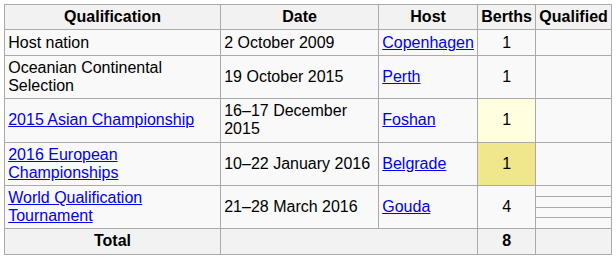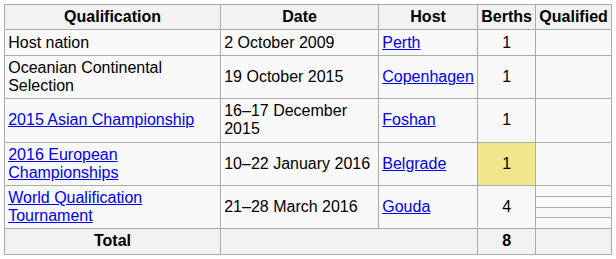 <table class="wikitable">
 <tr>
 <th>Qualification</th>
 <th>Date</th>
 <th>Host</th>
 <th>Berths</th>
 <th>Qualified</th>
 </tr>
 <tr>
 <td>Host nation</td>
 <td>2 October 2009</td>
-<td> <a href='#'>Copenhagen</a></td>
+<td> <a href='#'>Perth</a></td>
 <td align="center">1</td>
 <td></td>
 </tr>
 <tr>
 <td>Oceanian Continental Selection</td>
 <td>19 October 2015</td>
-<td> <a href='#'>Perth</a></td>
+<td> <a href='#'>Copenhagen</a></td>
 <td align="center">1</td>
 <td></td>
 </tr>
 <tr>
 <td><a href='#'>2015 Asian Championship</a></td>
 <td>16–17 December 2015</td>
 <td> <a href='#'>Foshan</a></td>
-<td align="center" style="background: lightyellow;">1</td>
+<td align="center">1</td>
 <td></td>
 </tr>
 <tr>
 <td><a href='#'>2016 European Championships</a></td>
 <td>10–22 January 2016</td>
 <td> <a href='#'>Belgrade</a></td>
 <td align="center" style="background: khaki;">1</td>
 <td></td>
 </tr>
 <tr>
 <td rowspan="4"><a href='#'>World Qualification Tournament</a></td>
 <td rowspan="4">21–28 March 2016</td>
 <td rowspan=4> <a href='#'>Gouda</a></td>
 <td rowspan=4 align="center">4</td>
 <td></td>
 </tr>
 <tr>
 <td></td>
 </tr>
 <tr>
 <td></td>
 </tr>
 <tr>
 <td></td>
 </tr>
 <tr>
 <th>Total</th>
 <th colspan="2"></th>
 <th>8</th>
 <th></th>
 </tr>
 </table>
